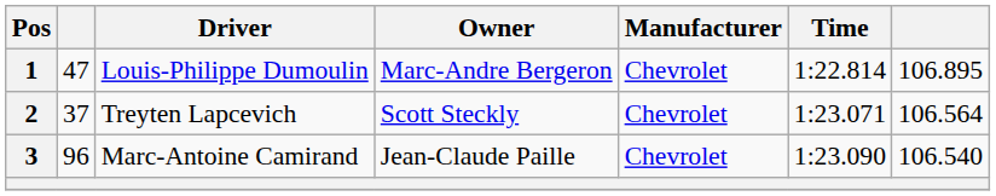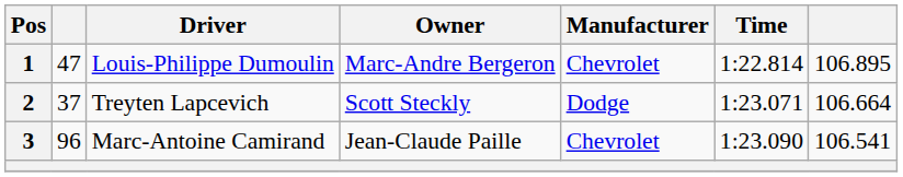 <table class="wikitable" style="font-size:95%">
 <tr>
 <th>Pos</th>
 <th></th>
 <th>Driver</th>
 <th>Owner</th>
 <th>Manufacturer</th>
 <th>Time</th>
 <th></th>
 </tr>
 <tr>
 <th>1</th>
 <td>47</td>
 <td><a href='#'>Louis-Philippe Dumoulin</a></td>
 <td><a href='#'>Marc-Andre Bergeron</a></td>
 <td><a href='#'>Chevrolet</a></td>
 <td>1:22.814</td>
 <td>106.895</td>
 </tr>
 <tr>
 <th>2</th>
 <td>37</td>
 <td>Treyten Lapcevich</td>
 <td><a href='#'>Scott Steckly</a></td>
-<td><a href='#'>Chevrolet</a></td>
+<td><a href='#'>Dodge</a></td>
 <td>1:23.071</td>
-<td>106.564</td>
+<td>106.664</td>
 </tr>
 <tr>
 <th>3</th>
 <td>96</td>
 <td>Marc-Antoine Camirand</td>
 <td>Jean-Claude Paille</td>
 <td><a href='#'>Chevrolet</a></td>
 <td>1:23.090</td>
-<td>106.540</td>
+<td>106.541</td>
 </tr>
 <tr>
 <th colspan="7"></th>
 </tr>
 <tr>
 </tr>
 </table>
